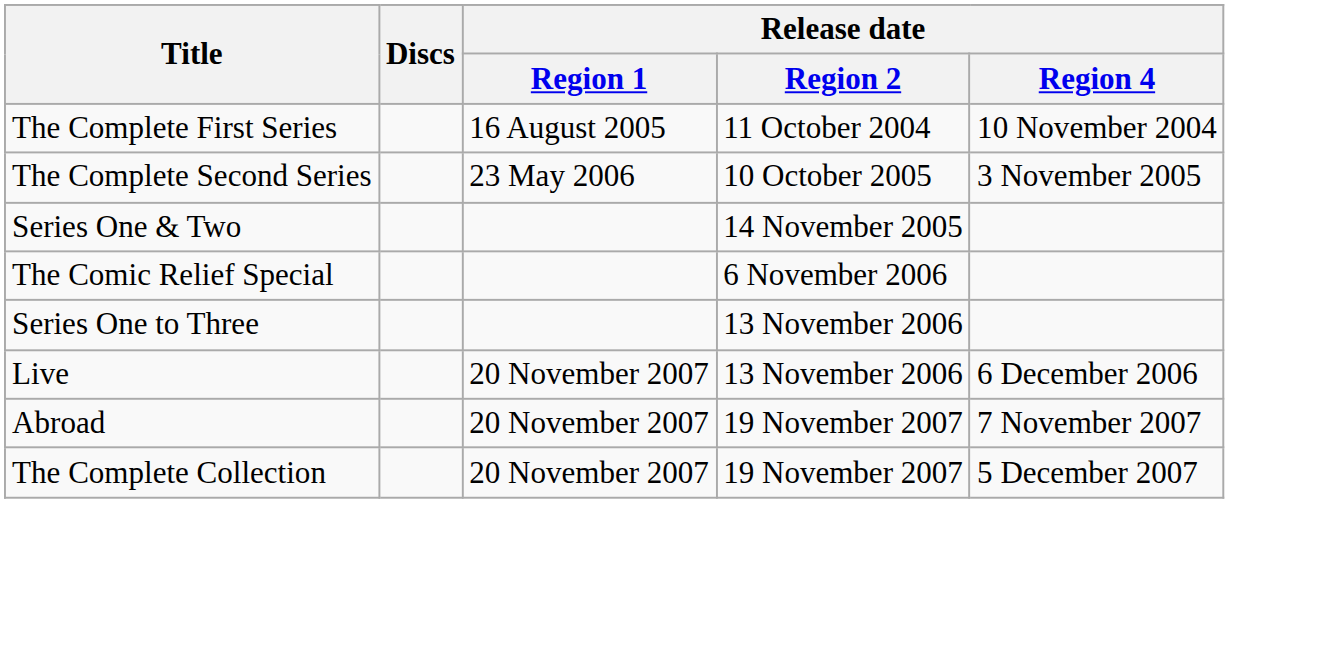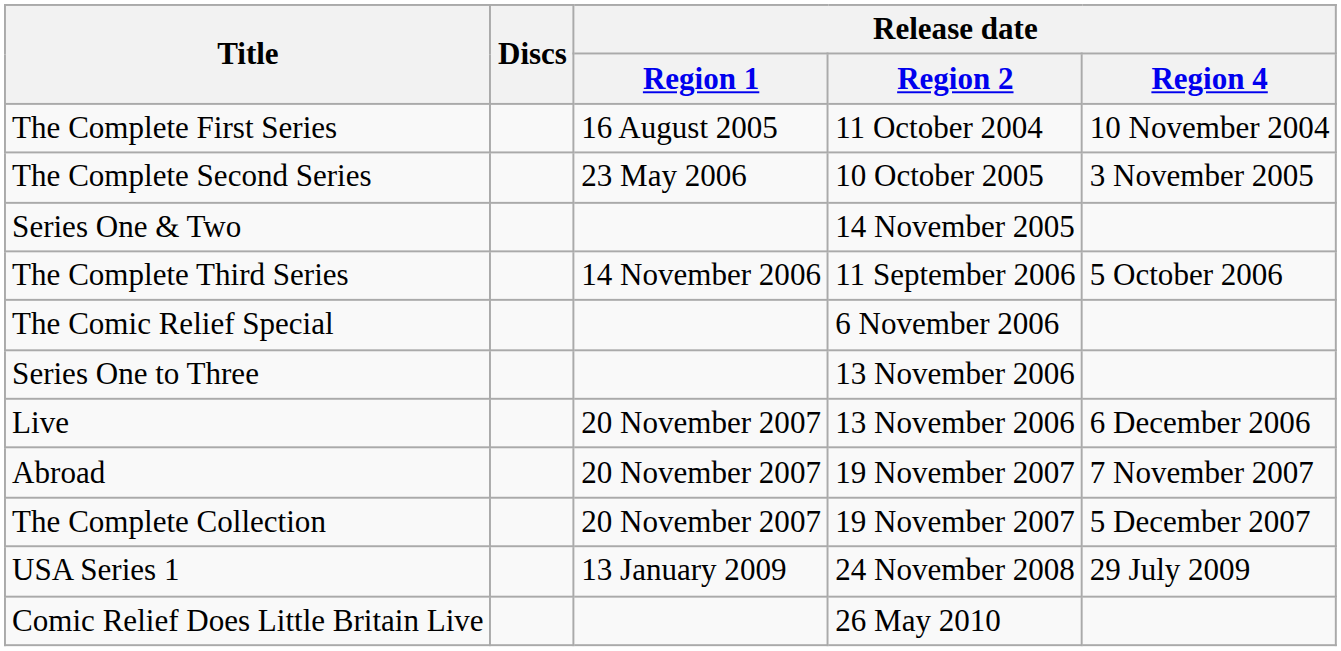 <table class="wikitable">
 <tr>
 <th rowspan="2">Title</th>
 <th rowspan="2">Discs</th>
 <th colspan="3">Release date</th>
 </tr>
 <tr>
 <th><a href='#'>Region 1</a></th>
 <th><a href='#'>Region 2</a></th>
 <th><a href='#'>Region 4</a></th>
 </tr>
 <tr>
 <td>The Complete First Series</td>
 <td></td>
 <td>16 August 2005</td>
 <td>11 October 2004</td>
 <td>10 November 2004</td>
 </tr>
 <tr>
 <td>The Complete Second Series</td>
 <td></td>
 <td>23 May 2006</td>
 <td>10 October 2005</td>
 <td>3 November 2005</td>
 </tr>
 <tr>
 <td>Series One & Two</td>
 <td></td>
 <td></td>
 <td>14 November 2005</td>
 <td></td>
+</tr>
+<tr>
+<td>The Complete Third Series</td>
+<td></td>
+<td>14 November 2006</td>
+<td>11 September 2006</td>
+<td>5 October 2006</td>
 </tr>
 <tr>
 <td>The Comic Relief Special</td>
 <td></td>
 <td></td>
 <td>6 November 2006</td>
 <td></td>
 </tr>
 <tr>
 <td>Series One to Three</td>
 <td></td>
 <td></td>
 <td>13 November 2006</td>
 <td></td>
 </tr>
 <tr>
 <td>Live</td>
 <td></td>
 <td>20 November 2007</td>
 <td>13 November 2006</td>
 <td>6 December 2006</td>
 </tr>
 <tr>
 <td>Abroad</td>
 <td></td>
 <td>20 November 2007</td>
 <td>19 November 2007</td>
 <td>7 November 2007</td>
 </tr>
 <tr>
 <td>The Complete Collection</td>
 <td></td>
 <td>20 November 2007</td>
 <td>19 November 2007</td>
 <td>5 December 2007</td>
 </tr>
+<tr>
+<td>USA Series 1</td>
+<td></td>
+<td>13 January 2009</td>
+<td>24 November 2008</td>
+<td>29 July 2009</td>
+</tr>
+<tr>
+<td>Comic Relief Does Little Britain Live</td>
+<td></td>
+<td></td>
+<td>26 May 2010</td>
+<td></td>
+</tr>
 </table>
